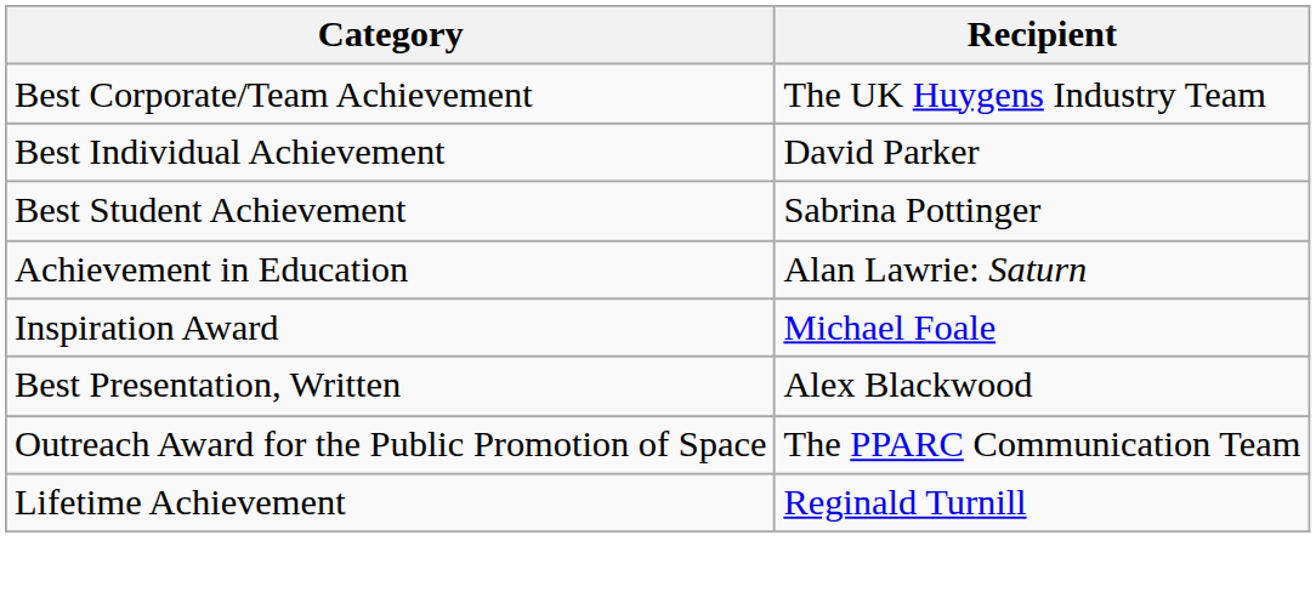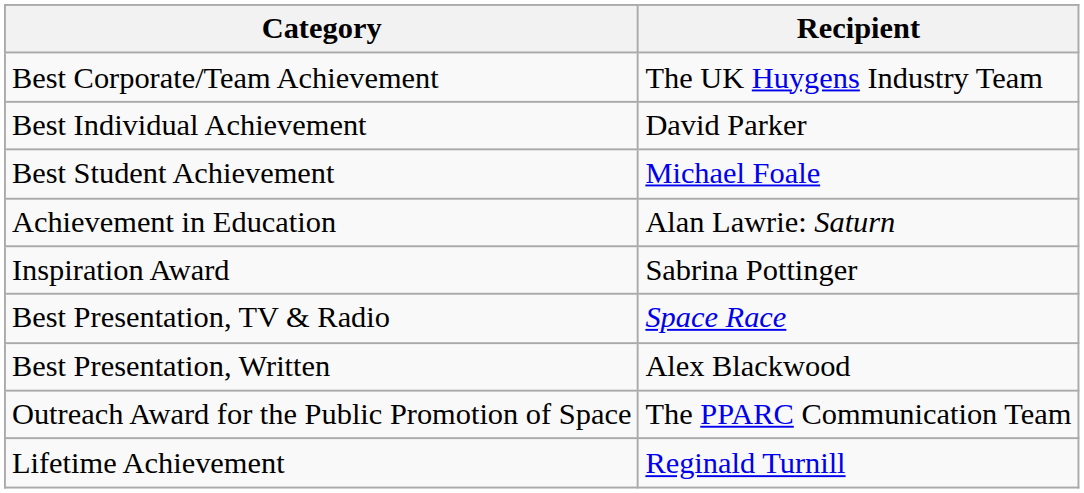 <table class="wikitable">
 <tr>
 <th>Category</th>
 <th>Recipient</th>
 </tr>
 <tr>
 <td>Best Corporate/Team Achievement</td>
 <td>The UK <a href='#'>Huygens</a> Industry Team</td>
 </tr>
 <tr>
 <td>Best Individual Achievement</td>
 <td>David Parker</td>
 </tr>
 <tr>
 <td>Best Student Achievement</td>
-<td>Sabrina Pottinger</td>
+<td><a href='#'>Michael Foale</a></td>
 </tr>
 <tr>
 <td>Achievement in Education</td>
 <td>Alan Lawrie: <em>Saturn</em></td>
 </tr>
 <tr>
 <td>Inspiration Award</td>
-<td><a href='#'>Michael Foale</a></td>
+<td>Sabrina Pottinger</td>
+</tr>
+<tr>
+<td>Best Presentation, TV & Radio</td>
+<td><em><a href='#'>Space Race</a></em></td>
 </tr>
 <tr>
 <td>Best Presentation, Written</td>
 <td>Alex Blackwood</td>
 </tr>
 <tr>
 <td>Outreach Award for the Public Promotion of Space</td>
 <td>The <a href='#'>PPARC</a> Communication Team</td>
 </tr>
 <tr>
 <td>Lifetime Achievement</td>
 <td><a href='#'>Reginald Turnill</a></td>
 </tr>
 </table>
